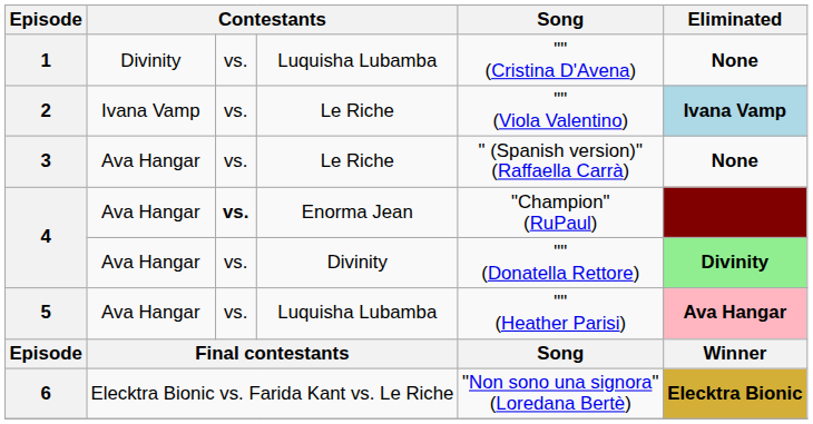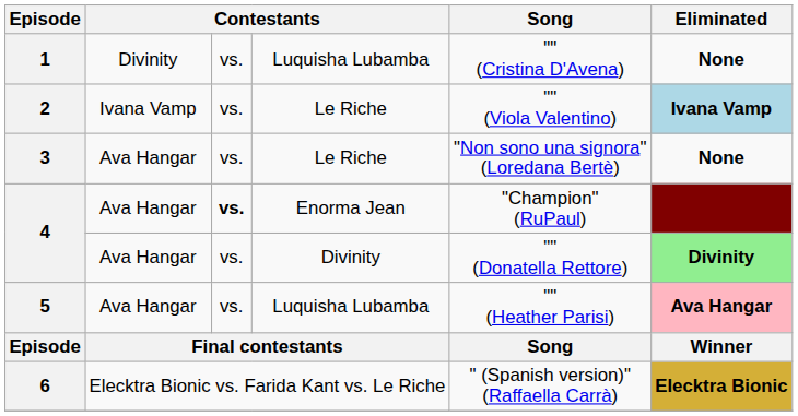 <table class="wikitable" style="text-align:center">
 <tr>
 <th scope="col">Episode</th>
 <th scope="col" colspan="3">Contestants</th>
 <th scope="col">Song</th>
 <th scope="col">Eliminated</th>
 </tr>
 <tr>
 <th scope="row">1</th>
 <td>Divinity</td>
 <td>vs.</td>
 <td nowrap>Luquisha Lubamba</td>
 <td>""<br>(<a href='#'>Cristina D'Avena</a>)</td>
 <td><strong>None</strong></td>
 </tr>
 <tr>
 <th scope="row">2</th>
 <td nowrap>Ivana Vamp</td>
 <td>vs.</td>
 <td>Le Riche</td>
 <td>""<br>(<a href='#'>Viola Valentino</a>)</td>
 <td bgcolor="lightblue"><strong>Ivana Vamp</strong></td>
 </tr>
 <tr>
 <th scope="row">3</th>
 <td>Ava Hangar</td>
 <td>vs.</td>
 <td>Le Riche</td>
-<td nowrap>" (Spanish version)"<br>(<a href='#'>Raffaella Carrà</a>)</td>
+<td>"<a href='#'>Non sono una signora</a>"<br>(<a href='#'>Loredana Bertè</a>)</td>
 <td><strong>None</strong></td>
 </tr>
 <tr>
 <th scope="row" rowspan="2">4</th>
 <td>Ava Hangar</td>
 <td><strong>vs.</strong></td>
 <td>Enorma Jean</td>
 <td>"Champion"<br>(<a href='#'>RuPaul</a>)</td>
 <td bgcolor="maroon"></td>
 </tr>
 <tr>
 <td>Ava Hangar</td>
 <td>vs.</td>
 <td>Divinity</td>
 <td>""<br>(<a href='#'>Donatella Rettore</a>)</td>
 <td bgcolor="lightgreen"><strong>Divinity</strong></td>
 </tr>
 <tr>
 <th scope="row">5</th>
 <td>Ava Hangar</td>
 <td>vs.</td>
 <td>Luquisha Lubamba</td>
 <td>""<br>(<a href='#'>Heather Parisi</a>)</td>
 <td bgcolor="lightpink"><strong>Ava Hangar</strong></td>
 </tr>
 <tr>
 <th scope="col">Episode</th>
 <th scope="col" colspan="3">Final contestants</th>
 <th scope="col">Song</th>
 <th scope="col">Winner</th>
 </tr>
 <tr>
 <th scope="row">6</th>
 <td colspan="3">Elecktra Bionic vs. Farida Kant vs. Le Riche</td>
-<td>"<a href='#'>Non sono una signora</a>"<br>(<a href='#'>Loredana Bertè</a>)</td>
+<td nowrap>" (Spanish version)"<br>(<a href='#'>Raffaella Carrà</a>)</td>
 <td nowrap bgcolor="#D4AF37"><strong>Elecktra Bionic</strong></td>
 </tr>
 <tr>
 </tr>
 </table>
